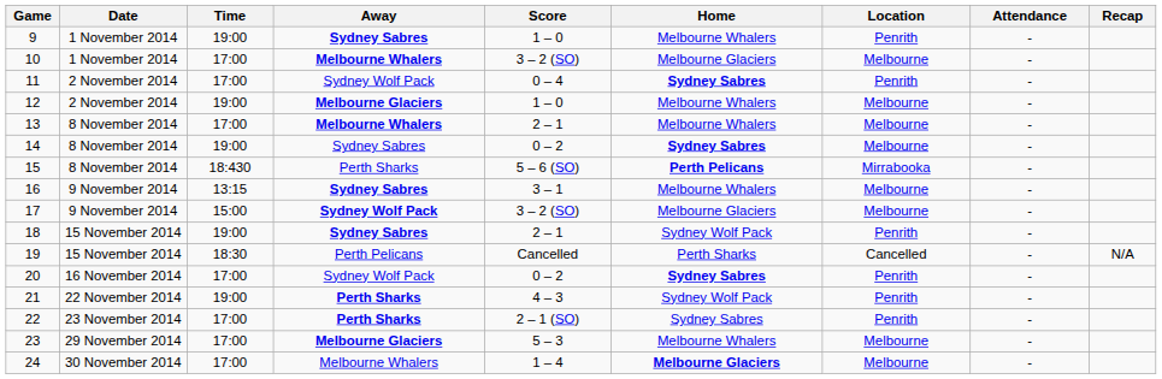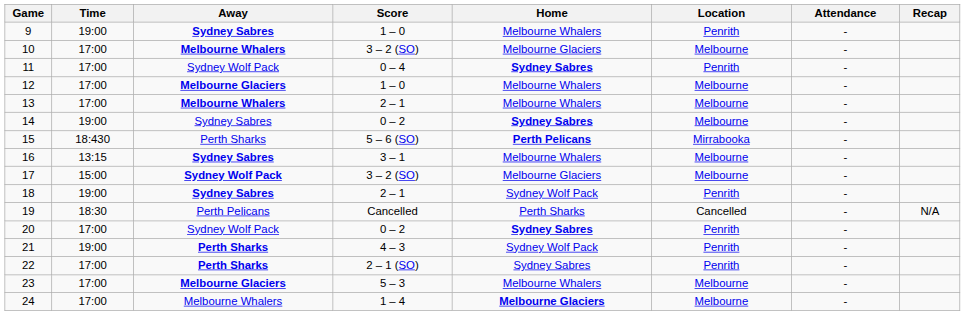 <table class="wikitable" width="85%" style="margin: 1em auto 1em auto">
 <tr>
 <th width="1%">Game</th>
-<th width="6%">Date</th>
 <th width="4%">Time</th>
 <th width="10%">Away</th>
 <th width="6%">Score</th>
 <th width="10%">Home</th>
 <th width="7%">Location</th>
 <th width="4%">Attendance</th>
 <th width="2%">Recap</th>
 </tr>
 <tr align="center">
 <td>9</td>
-<td>1 November 2014</td>
 <td>19:00</td>
 <td><strong><a href='#'>Sydney Sabres</a></strong></td>
 <td>1 – 0</td>
 <td><a href='#'>Melbourne Whalers</a></td>
 <td><a href='#'>Penrith</a></td>
 <td>-</td>
 <td></td>
 </tr>
 <tr align="center">
 <td>10</td>
-<td>1 November 2014</td>
 <td>17:00</td>
 <td><strong><a href='#'>Melbourne Whalers</a></strong></td>
 <td>3 – 2 (<a href='#'>SO</a>)</td>
 <td><a href='#'>Melbourne Glaciers</a></td>
 <td><a href='#'>Melbourne</a></td>
 <td>-</td>
 <td></td>
 </tr>
 <tr align="center">
 <td>11</td>
-<td>2 November 2014</td>
 <td>17:00</td>
 <td><a href='#'>Sydney Wolf Pack</a></td>
 <td>0 – 4</td>
 <td><strong><a href='#'>Sydney Sabres</a></strong></td>
 <td><a href='#'>Penrith</a></td>
 <td>-</td>
 <td></td>
 </tr>
 <tr align="center">
 <td>12</td>
-<td>2 November 2014</td>
-<td>19:00</td>
+<td>17:00</td>
 <td><strong><a href='#'>Melbourne Glaciers</a></strong></td>
 <td>1 – 0</td>
 <td><a href='#'>Melbourne Whalers</a></td>
 <td><a href='#'>Melbourne</a></td>
 <td>-</td>
 <td></td>
 </tr>
 <tr align="center">
 <td>13</td>
-<td>8 November 2014</td>
 <td>17:00</td>
 <td><strong><a href='#'>Melbourne Whalers</a></strong></td>
 <td>2 – 1</td>
 <td><a href='#'>Melbourne Whalers</a></td>
 <td><a href='#'>Melbourne</a></td>
 <td>-</td>
 <td></td>
 </tr>
 <tr align="center">
 <td>14</td>
-<td>8 November 2014</td>
 <td>19:00</td>
 <td><a href='#'>Sydney Sabres</a></td>
 <td>0 – 2</td>
 <td><strong><a href='#'>Sydney Sabres</a></strong></td>
 <td><a href='#'>Melbourne</a></td>
 <td>-</td>
 <td></td>
 </tr>
 <tr align="center">
 <td>15</td>
-<td>8 November 2014</td>
 <td>18:430</td>
 <td><a href='#'>Perth Sharks</a></td>
 <td>5 – 6 (<a href='#'>SO</a>)</td>
 <td><strong><a href='#'>Perth Pelicans</a></strong></td>
 <td><a href='#'>Mirrabooka</a></td>
 <td>-</td>
 <td></td>
 </tr>
 <tr align="center">
 <td>16</td>
-<td>9 November 2014</td>
 <td>13:15</td>
 <td><strong><a href='#'>Sydney Sabres</a></strong></td>
 <td>3 – 1</td>
 <td><a href='#'>Melbourne Whalers</a></td>
 <td><a href='#'>Melbourne</a></td>
 <td>-</td>
 <td></td>
 </tr>
 <tr align="center">
 <td>17</td>
-<td>9 November 2014</td>
 <td>15:00</td>
 <td><strong><a href='#'>Sydney Wolf Pack</a></strong></td>
 <td>3 – 2 (<a href='#'>SO</a>)</td>
 <td><a href='#'>Melbourne Glaciers</a></td>
 <td><a href='#'>Melbourne</a></td>
 <td>-</td>
 <td></td>
 </tr>
 <tr align="center">
 <td>18</td>
-<td>15 November 2014</td>
 <td>19:00</td>
 <td><strong><a href='#'>Sydney Sabres</a></strong></td>
 <td>2 – 1</td>
 <td><a href='#'>Sydney Wolf Pack</a></td>
 <td><a href='#'>Penrith</a></td>
 <td>-</td>
 <td></td>
 </tr>
 <tr align="center">
 <td>19</td>
-<td>15 November 2014</td>
 <td>18:30</td>
 <td><a href='#'>Perth Pelicans</a></td>
 <td>Cancelled</td>
 <td><a href='#'>Perth Sharks</a></td>
 <td>Cancelled</td>
 <td>-</td>
 <td>N/A</td>
 </tr>
 <tr align="center">
 <td>20</td>
-<td>16 November 2014</td>
 <td>17:00</td>
 <td><a href='#'>Sydney Wolf Pack</a></td>
 <td>0 – 2</td>
 <td><strong><a href='#'>Sydney Sabres</a></strong></td>
 <td><a href='#'>Penrith</a></td>
 <td>-</td>
 <td></td>
 </tr>
 <tr align="center">
 <td>21</td>
-<td>22 November 2014</td>
 <td>19:00</td>
 <td><strong><a href='#'>Perth Sharks</a></strong></td>
 <td>4 – 3</td>
 <td><a href='#'>Sydney Wolf Pack</a></td>
 <td><a href='#'>Penrith</a></td>
 <td>-</td>
 <td></td>
 </tr>
 <tr align="center">
 <td>22</td>
-<td>23 November 2014</td>
 <td>17:00</td>
 <td><strong><a href='#'>Perth Sharks</a></strong></td>
 <td>2 – 1 (<a href='#'>SO</a>)</td>
 <td><a href='#'>Sydney Sabres</a></td>
 <td><a href='#'>Penrith</a></td>
 <td>-</td>
 <td></td>
 </tr>
 <tr align="center">
 <td>23</td>
-<td>29 November 2014</td>
 <td>17:00</td>
 <td><strong><a href='#'>Melbourne Glaciers</a></strong></td>
 <td>5 – 3</td>
 <td><a href='#'>Melbourne Whalers</a></td>
 <td><a href='#'>Melbourne</a></td>
 <td>-</td>
 <td></td>
 </tr>
 <tr align="center">
 <td>24</td>
-<td>30 November 2014</td>
 <td>17:00</td>
 <td><a href='#'>Melbourne Whalers</a></td>
 <td>1 – 4</td>
 <td><strong><a href='#'>Melbourne Glaciers</a></strong></td>
 <td><a href='#'>Melbourne</a></td>
 <td>-</td>
 <td></td>
 </tr>
 </table>
